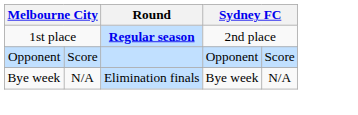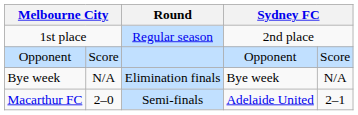 <table class="wikitable" style="text-align:center">
 <tr>
 <th colspan="2"><a href='#'>Melbourne City</a></th>
 <th>Round</th>
 <th colspan="2"><a href='#'>Sydney FC</a></th>
 </tr>
 <tr>
 <td colspan="2" valign="top">1st place</td>
-<td style="background:#c1e0ff"><strong><a href='#'>Regular season</a></strong></td>
+<td style="background:#c1e0ff"><a href='#'>Regular season</a></td>
 <td colspan="2" valign="top">2nd place</td>
 </tr>
 <tr style="background:#c1e0ff">
 <td>Opponent</td>
 <td>Score</td>
 <td></td>
 <td>Opponent</td>
 <td>Score</td>
 </tr>
 <tr>
 <td align="left">Bye week</td>
 <td>N/A</td>
 <td style="background:#c1e0ff">Elimination finals</td>
 <td align="left">Bye week</td>
 <td>N/A</td>
 </tr>
+<tr>
+<td align="left"><a href='#'>Macarthur FC</a></td>
+<td>2–0</td>
+<td style="background:#c1e0ff">Semi-finals</td>
+<td align="left"><a href='#'>Adelaide United</a></td>
+<td>2–1</td>
+</tr>
 </table>
